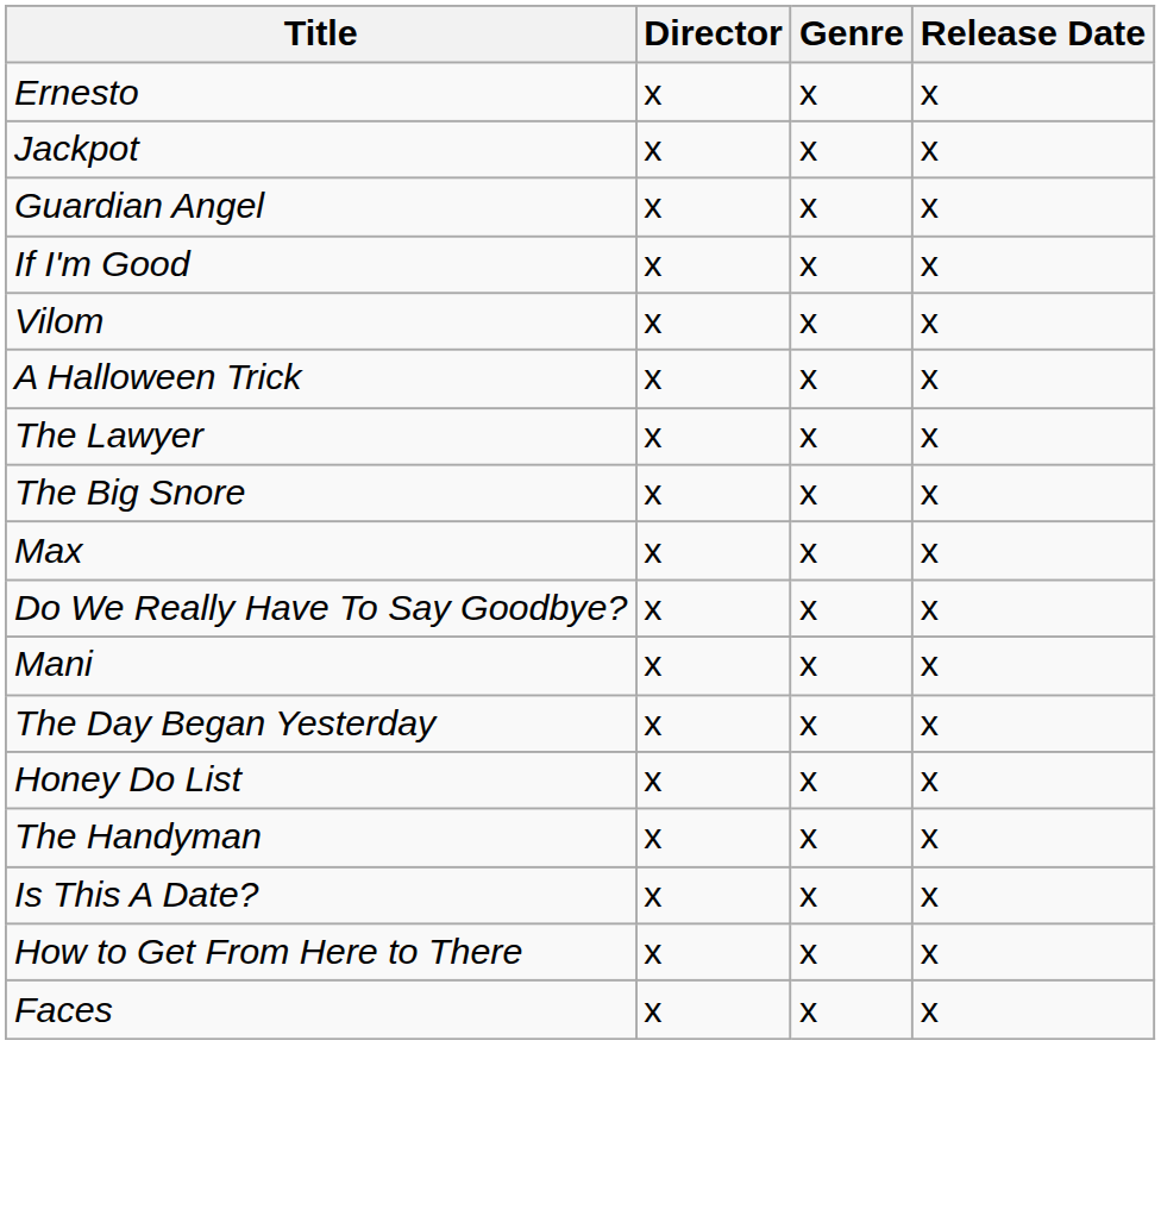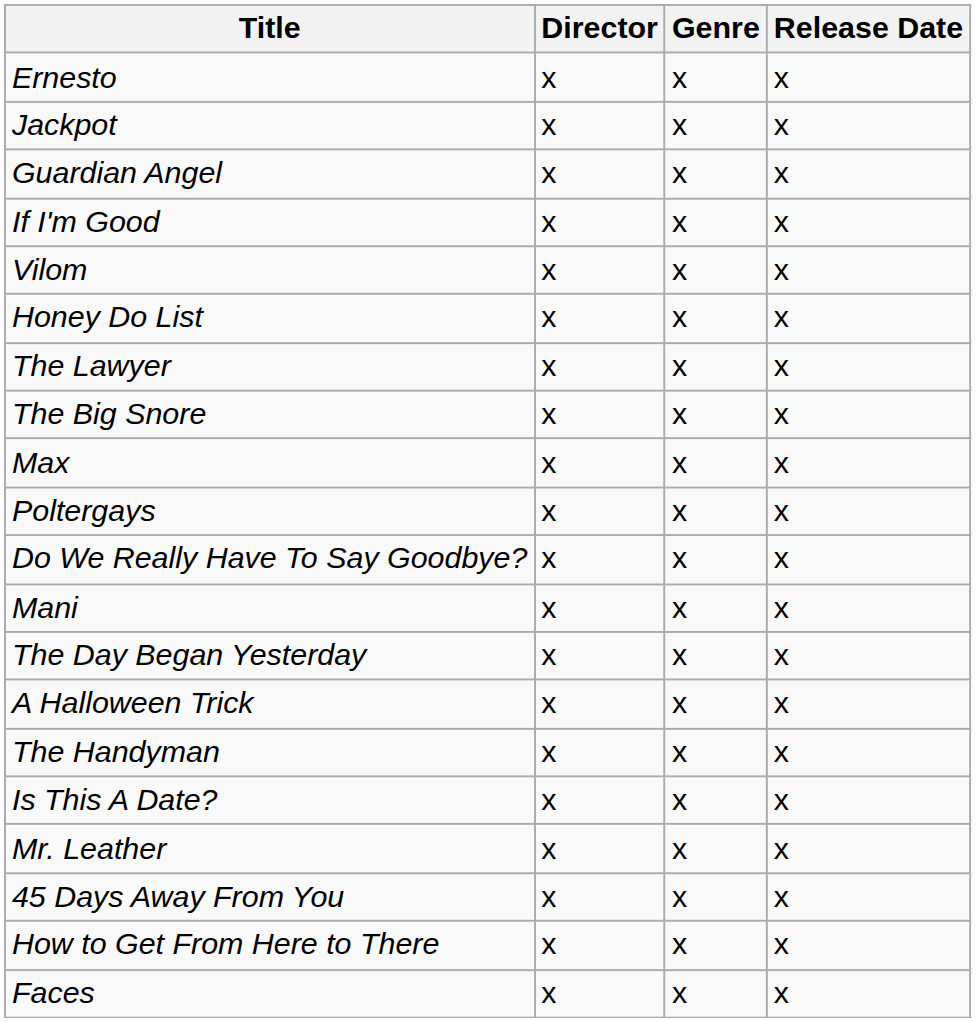 <table class="wikitable sortable">
 <tr>
 <th>Title</th>
 <th>Director</th>
 <th>Genre</th>
 <th>Release Date</th>
 </tr>
 <tr>
 <td><em>Ernesto</em></td>
 <td>x</td>
 <td>x</td>
 <td>x</td>
 </tr>
 <tr>
 <td><em>Jackpot</em></td>
 <td>x</td>
 <td>x</td>
 <td>x</td>
 </tr>
 <tr>
 <td><em>Guardian Angel</em></td>
 <td>x</td>
 <td>x</td>
 <td>x</td>
 </tr>
 <tr>
 <td><em>If I'm Good</em></td>
 <td>x</td>
 <td>x</td>
 <td>x</td>
 </tr>
 <tr>
 <td><em>Vilom</em></td>
 <td>x</td>
 <td>x</td>
 <td>x</td>
 </tr>
 <tr>
-<td><em>A Halloween Trick</em></td>
+<td><em>Honey Do List</em></td>
 <td>x</td>
 <td>x</td>
 <td>x</td>
 </tr>
 <tr>
 <td><em>The Lawyer</em></td>
 <td>x</td>
 <td>x</td>
 <td>x</td>
 </tr>
 <tr>
 <td><em>The Big Snore</em></td>
 <td>x</td>
 <td>x</td>
 <td>x</td>
 </tr>
 <tr>
 <td><em>Max</em></td>
 <td>x</td>
 <td>x</td>
 <td>x</td>
 </tr>
 <tr>
+<td><em>Poltergays</em></td>
+<td>x</td>
+<td>x</td>
+<td>x</td>
+</tr>
+<tr>
 <td><em>Do We Really Have To Say Goodbye?</em></td>
 <td>x</td>
 <td>x</td>
 <td>x</td>
 </tr>
 <tr>
 <td><em>Mani</em></td>
 <td>x</td>
 <td>x</td>
 <td>x</td>
 </tr>
 <tr>
 <td><em>The Day Began Yesterday</em></td>
 <td>x</td>
 <td>x</td>
 <td>x</td>
 </tr>
 <tr>
-<td><em>Honey Do List</em></td>
+<td><em>A Halloween Trick</em></td>
 <td>x</td>
 <td>x</td>
 <td>x</td>
 </tr>
 <tr>
 <td><em>The Handyman</em></td>
 <td>x</td>
 <td>x</td>
 <td>x</td>
 </tr>
 <tr>
 <td><em>Is This A Date?</em></td>
 <td>x</td>
 <td>x</td>
 <td>x</td>
 </tr>
 <tr>
+<td><em>Mr. Leather</em></td>
+<td>x</td>
+<td>x</td>
+<td>x</td>
+</tr>
+<tr>
+<td><em>45 Days Away From You</em></td>
+<td>x</td>
+<td>x</td>
+<td>x</td>
+</tr>
+<tr>
 <td><em>How to Get From Here to There</em></td>
 <td>x</td>
 <td>x</td>
 <td>x</td>
 </tr>
 <tr>
 <td><em>Faces</em></td>
 <td>x</td>
 <td>x</td>
 <td>x</td>
 </tr>
 </table>
